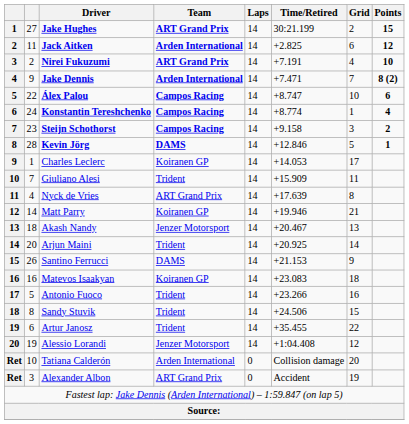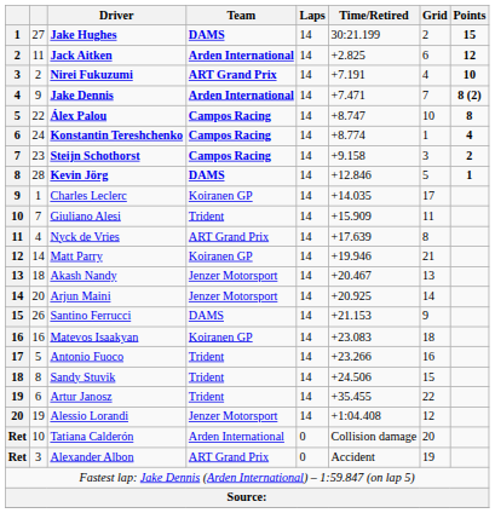 <table class="wikitable" style="font-size:85%">
 <tr>
 <th></th>
 <th></th>
 <th>Driver</th>
 <th>Team</th>
 <th>Laps</th>
 <th>Time/Retired</th>
 <th>Grid</th>
 <th>Points</th>
 </tr>
 <tr>
 <th>1</th>
 <td align="center">27</td>
 <td> <strong><a href='#'>Jake Hughes</a></strong></td>
-<td><strong><a href='#'>ART Grand Prix</a></strong></td>
+<td><strong><a href='#'>DAMS</a></strong></td>
 <td>14</td>
 <td>30:21.199</td>
 <td>2</td>
 <td align="center"><strong>15</strong></td>
 </tr>
 <tr>
 <th>2</th>
 <td align="center">11</td>
 <td> <strong><a href='#'>Jack Aitken</a></strong></td>
 <td><strong><a href='#'>Arden International</a></strong></td>
 <td>14</td>
 <td>+2.825</td>
 <td>6</td>
 <td align="center"><strong>12</strong></td>
 </tr>
 <tr>
 <th>3</th>
 <td align="center">2</td>
 <td> <strong><a href='#'>Nirei Fukuzumi</a></strong></td>
 <td><strong><a href='#'>ART Grand Prix</a></strong></td>
 <td>14</td>
 <td>+7.191</td>
 <td>4</td>
 <td align="center"><strong>10</strong></td>
 </tr>
 <tr>
 <th>4</th>
 <td align="center">9</td>
 <td> <strong><a href='#'>Jake Dennis</a></strong></td>
 <td><strong><a href='#'>Arden International</a></strong></td>
 <td>14</td>
 <td>+7.471</td>
 <td>7</td>
 <td align="center"><strong>8 (2)</strong></td>
 </tr>
 <tr>
 <th>5</th>
 <td align="center">22</td>
 <td> <strong><a href='#'>Álex Palou</a></strong></td>
 <td><strong><a href='#'>Campos Racing</a></strong></td>
 <td>14</td>
 <td>+8.747</td>
 <td>10</td>
-<td align="center"><strong>6</strong></td>
+<td align="center"><strong>8</strong></td>
 </tr>
 <tr>
 <th>6</th>
 <td align="center">24</td>
 <td> <strong><a href='#'>Konstantin Tereshchenko</a></strong></td>
 <td><strong><a href='#'>Campos Racing</a></strong></td>
 <td>14</td>
 <td>+8.774</td>
 <td>1</td>
 <td align="center"><strong>4</strong></td>
 </tr>
 <tr>
 <th>7</th>
 <td align="center">23</td>
 <td> <strong><a href='#'>Steijn Schothorst</a></strong></td>
 <td><strong><a href='#'>Campos Racing</a></strong></td>
 <td>14</td>
 <td>+9.158</td>
 <td>3</td>
 <td align="center"><strong>2</strong></td>
 </tr>
 <tr>
 <th>8</th>
 <td align="center">28</td>
 <td> <strong><a href='#'>Kevin Jörg</a></strong></td>
 <td><strong><a href='#'>DAMS</a></strong></td>
 <td>14</td>
 <td>+12.846</td>
 <td>5</td>
 <td align="center"><strong>1</strong></td>
 </tr>
 <tr>
 <th>9</th>
 <td align="center">1</td>
 <td> <a href='#'>Charles Leclerc</a></td>
 <td><a href='#'>Koiranen GP</a></td>
 <td>14</td>
-<td>+14.053</td>
+<td>+14.035</td>
 <td>17</td>
 <td></td>
 </tr>
 <tr>
 <th>10</th>
 <td align="center">7</td>
 <td> <a href='#'>Giuliano Alesi</a></td>
 <td><a href='#'>Trident</a></td>
 <td>14</td>
 <td>+15.909</td>
 <td>11</td>
 <td></td>
 </tr>
 <tr>
 <th>11</th>
 <td align="center">4</td>
 <td> <a href='#'>Nyck de Vries</a></td>
 <td><a href='#'>ART Grand Prix</a></td>
 <td>14</td>
 <td>+17.639</td>
 <td>8</td>
 <td></td>
 </tr>
 <tr>
 <th>12</th>
 <td align="center">14</td>
 <td> <a href='#'>Matt Parry</a></td>
 <td><a href='#'>Koiranen GP</a></td>
 <td>14</td>
 <td>+19.946</td>
 <td>21</td>
 <td></td>
 </tr>
 <tr>
 <th>13</th>
 <td align="center">18</td>
 <td> <a href='#'>Akash Nandy</a></td>
 <td><a href='#'>Jenzer Motorsport</a></td>
 <td>14</td>
 <td>+20.467</td>
 <td>13</td>
 <td></td>
 </tr>
 <tr>
 <th>14</th>
 <td align="center">20</td>
 <td> <a href='#'>Arjun Maini</a></td>
-<td><a href='#'>Trident</a></td>
+<td><a href='#'>Jenzer Motorsport</a></td>
 <td>14</td>
 <td>+20.925</td>
 <td>14</td>
 <td></td>
 </tr>
 <tr>
 <th>15</th>
 <td align="center">26</td>
 <td> <a href='#'>Santino Ferrucci</a></td>
 <td><a href='#'>DAMS</a></td>
 <td>14</td>
 <td>+21.153</td>
 <td>9</td>
 <td></td>
 </tr>
 <tr>
 <th>16</th>
 <td align="center">16</td>
 <td> <a href='#'>Matevos Isaakyan</a></td>
 <td><a href='#'>Koiranen GP</a></td>
 <td>14</td>
 <td>+23.083</td>
 <td>18</td>
 <td></td>
 </tr>
 <tr>
 <th>17</th>
 <td align="center">5</td>
 <td> <a href='#'>Antonio Fuoco</a></td>
 <td><a href='#'>Trident</a></td>
 <td>14</td>
 <td>+23.266</td>
 <td>16</td>
 <td></td>
 </tr>
 <tr>
 <th>18</th>
 <td align="center">8</td>
 <td> <a href='#'>Sandy Stuvik</a></td>
 <td><a href='#'>Trident</a></td>
 <td>14</td>
 <td>+24.506</td>
 <td>15</td>
 <td></td>
 </tr>
 <tr>
 <th>19</th>
 <td align="center">6</td>
 <td> <a href='#'>Artur Janosz</a></td>
 <td><a href='#'>Trident</a></td>
 <td>14</td>
 <td>+35.455</td>
 <td>22</td>
 <td></td>
 </tr>
 <tr>
 <th>20</th>
 <td align="center">19</td>
 <td> <a href='#'>Alessio Lorandi</a></td>
 <td><a href='#'>Jenzer Motorsport</a></td>
 <td>14</td>
 <td>+1:04.408</td>
 <td>12</td>
 <td></td>
 </tr>
 <tr>
 <th>Ret</th>
 <td align="center">10</td>
 <td> <a href='#'>Tatiana Calderón</a></td>
 <td><a href='#'>Arden International</a></td>
 <td>0</td>
 <td>Collision damage</td>
 <td>20</td>
 <td></td>
 </tr>
 <tr>
 <th>Ret</th>
 <td align="center">3</td>
 <td> <a href='#'>Alexander Albon</a></td>
 <td><a href='#'>ART Grand Prix</a></td>
 <td>0</td>
 <td>Accident</td>
 <td>19</td>
 <td></td>
 </tr>
 <tr>
 <td colspan="8" align="center"><em>Fastest lap:  <a href='#'>Jake Dennis</a> (<a href='#'>Arden International</a>) – 1:59.847 (on lap 5)</em></td>
 </tr>
 <tr>
 <th colspan="8">Source:</th>
 </tr>
 <tr>
 </tr>
 </table>
